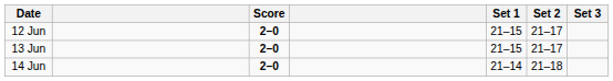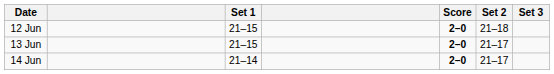 <table class="wikitable" style="text-align: center;">
 <tr>
 <th width="60">Date</th>
 <th align="right" width="270"></th>
+<th width="50">Set 1</th>
+<th align="left" width="270"></th>
 <th width="50">Score</th>
-<th align="left" width="270"></th>
-<th width="50">Set 1</th>
 <th width="50">Set 2</th>
 <th width="50">Set 3</th>
 </tr>
 <tr>
 <td>12 Jun</td>
 <td align=left><strong></strong></td>
+<td>21–15</td>
+<td align=left></td>
 <td align=center><strong>2–0</strong></td>
-<td align=left></td>
-<td>21–15</td>
-<td>21–17</td>
+<td>21–18</td>
 <td></td>
 </tr>
 <tr>
 <td>13 Jun</td>
 <td align=left><strong></strong></td>
+<td>21–15</td>
+<td align=left></td>
 <td align=center><strong>2–0</strong></td>
-<td align=left></td>
-<td>21–15</td>
 <td>21–17</td>
 <td></td>
 </tr>
 <tr>
 <td>14 Jun</td>
 <td align=left><strong></strong></td>
+<td>21–14</td>
+<td align=left></td>
 <td align=center><strong>2–0</strong></td>
-<td align=left></td>
-<td>21–14</td>
-<td>21–18</td>
+<td>21–17</td>
 <td></td>
 </tr>
 </table>
